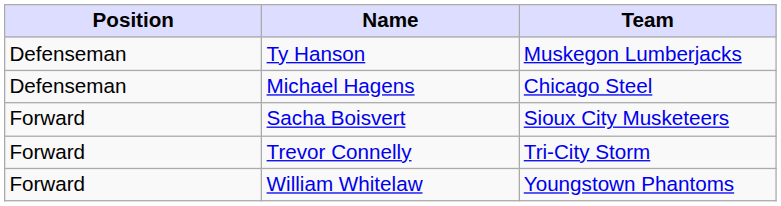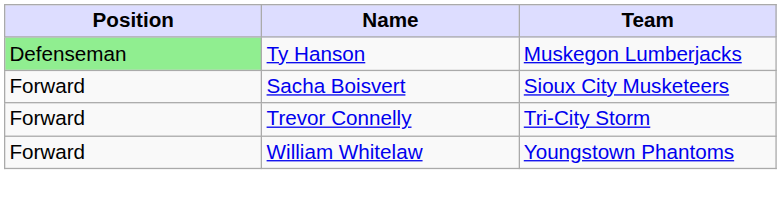 <table class="wikitable">
 <tr>
 <th style="background:#ddf; width: 12em;">Position</th>
 <th style="background:#ddf; width: 12em;">Name</th>
 <th style="background:#ddf; width: 12em;">Team</th>
 </tr>
 <tr>
-<td>Defenseman</td>
+<td style="background: lightgreen;">Defenseman</td>
 <td><a href='#'>Ty Hanson</a></td>
 <td><a href='#'>Muskegon Lumberjacks</a></td>
-</tr>
-<tr>
-<td>Defenseman</td>
-<td><a href='#'>Michael Hagens</a></td>
-<td><a href='#'>Chicago Steel</a></td>
 </tr>
 <tr>
 <td>Forward</td>
 <td><a href='#'>Sacha Boisvert</a></td>
 <td><a href='#'>Sioux City Musketeers</a></td>
 </tr>
 <tr>
 <td>Forward</td>
 <td><a href='#'>Trevor Connelly</a></td>
 <td><a href='#'>Tri-City Storm</a></td>
 </tr>
 <tr>
 <td>Forward</td>
 <td><a href='#'>William Whitelaw</a></td>
 <td><a href='#'>Youngstown Phantoms</a></td>
 </tr>
 </table>
